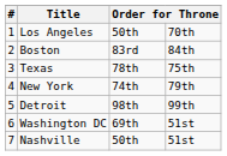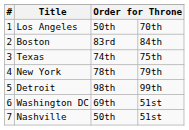 <table class="wikitable">
 <tr # in line>
 </tr>
 <tr>
 <th>#</th>
 <th>Title</th>
 <th colspan="2">Order for Throne</th>
 </tr>
 <tr>
 <td>1</td>
 <td>Los Angeles</td>
 <td>50th</td>
 <td>70th</td>
 </tr>
 <tr>
 <td>2</td>
 <td>Boston</td>
 <td>83rd</td>
 <td>84th</td>
 </tr>
 <tr>
 <td>3</td>
 <td>Texas</td>
-<td>78th</td>
+<td>74th</td>
 <td>75th</td>
 </tr>
 <tr>
 <td>4</td>
 <td>New York</td>
-<td>74th</td>
+<td>78th</td>
 <td>79th</td>
 </tr>
 <tr>
 <td>5</td>
 <td>Detroit</td>
 <td>98th</td>
 <td>99th</td>
 </tr>
 <tr>
 <td>6</td>
 <td>Washington DC</td>
 <td>69th</td>
 <td>51st</td>
 </tr>
 <tr>
 <td>7</td>
 <td>Nashville</td>
 <td>50th</td>
 <td>51st</td>
 </tr>
 </table>
